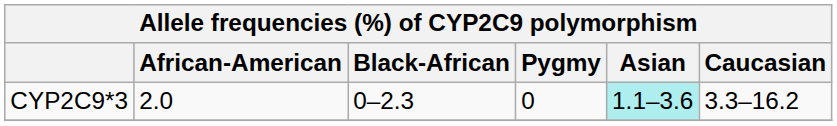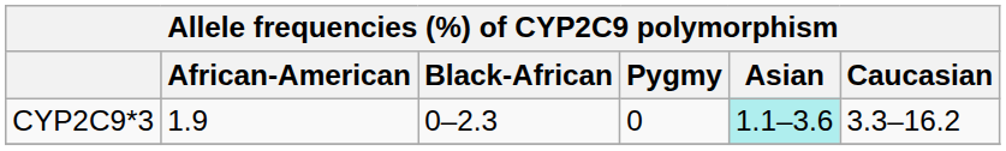 <table class="wikitable">
 <tr>
 <th colspan="6">Allele frequencies (%) of CYP2C9 polymorphism</th>
 </tr>
 <tr>
 <th></th>
 <th>African-American</th>
 <th>Black-African</th>
 <th>Pygmy</th>
 <th>Asian</th>
 <th>Caucasian</th>
 </tr>
 <tr>
 <td>CYP2C9*3</td>
-<td>2.0</td>
+<td>1.9</td>
 <td>0–2.3</td>
 <td>0</td>
 <td style="background: paleturquoise;">1.1–3.6</td>
 <td>3.3–16.2</td>
 </tr>
 <tr>
 </tr>
 </table>
